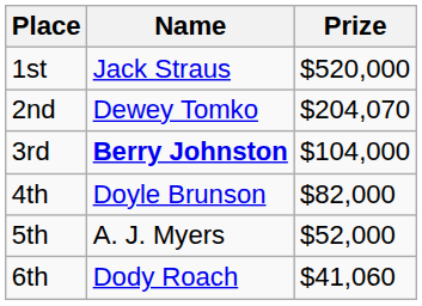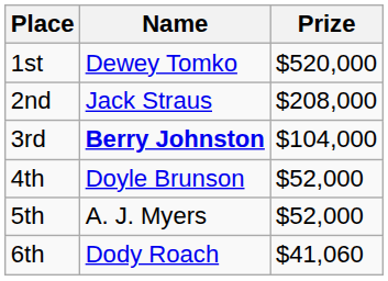 <table class="wikitable">
 <tr>
 <th bgcolor="#FFEBAD">Place</th>
 <th bgcolor="#FFEBAD">Name</th>
 <th bgcolor="#FFEBAD">Prize</th>
 </tr>
 <tr>
 <td>1st</td>
-<td><a href='#'>Jack Straus</a></td>
+<td><a href='#'>Dewey Tomko</a></td>
 <td>$520,000</td>
 </tr>
 <tr>
 <td>2nd</td>
-<td><a href='#'>Dewey Tomko</a></td>
-<td>$204,070</td>
+<td><a href='#'>Jack Straus</a></td>
+<td>$208,000</td>
 </tr>
 <tr>
 <td>3rd</td>
 <td><strong><a href='#'>Berry Johnston</a></strong></td>
 <td>$104,000</td>
 </tr>
 <tr>
 <td>4th</td>
 <td><a href='#'>Doyle Brunson</a></td>
-<td>$82,000</td>
+<td>$52,000</td>
 </tr>
 <tr>
 <td>5th</td>
 <td>A. J. Myers</td>
 <td>$52,000</td>
 </tr>
 <tr>
 <td>6th</td>
 <td><a href='#'>Dody Roach</a></td>
 <td>$41,060</td>
 </tr>
 </table>
